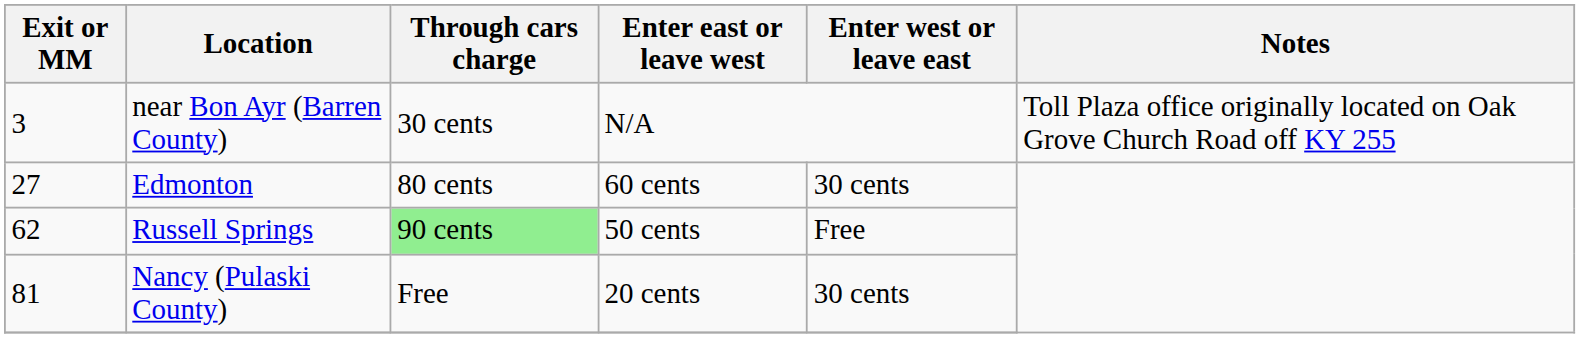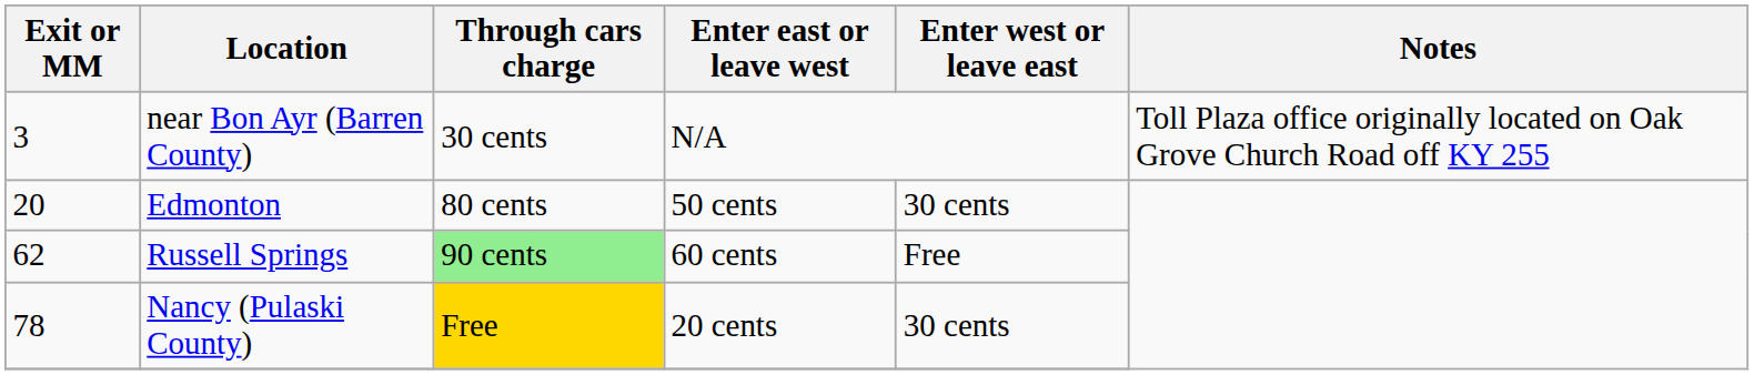 <table class="wikitable">
 <tr>
 <th>Exit or MM</th>
 <th>Location</th>
 <th>Through cars charge</th>
 <th>Enter east or leave west</th>
 <th>Enter west or leave east</th>
 <th>Notes</th>
 </tr>
 <tr>
 <td>3</td>
 <td>near <a href='#'>Bon Ayr</a> (<a href='#'>Barren County</a>)</td>
 <td>30 cents</td>
 <td colspan=2>N/A</td>
 <td>Toll Plaza office originally located on Oak Grove Church Road off <a href='#'>KY 255</a></td>
 </tr>
 <tr>
-<td>27</td>
+<td>20</td>
 <td><a href='#'>Edmonton</a></td>
 <td>80 cents</td>
-<td>60 cents</td>
+<td>50 cents</td>
 <td>30 cents</td>
 </tr>
 <tr>
 <td>62</td>
 <td><a href='#'>Russell Springs</a></td>
 <td style="background: lightgreen;">90 cents</td>
-<td>50 cents</td>
+<td>60 cents</td>
 <td>Free</td>
 </tr>
 <tr>
-<td>81</td>
+<td>78</td>
 <td><a href='#'>Nancy</a> (<a href='#'>Pulaski County</a>)</td>
-<td>Free</td>
+<td style="background: gold;">Free</td>
 <td>20 cents</td>
 <td>30 cents</td>
 </tr>
 <tr>
 </tr>
 </table>
